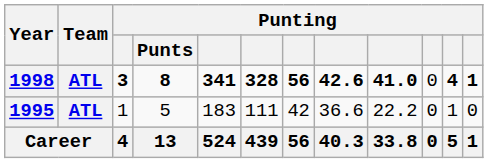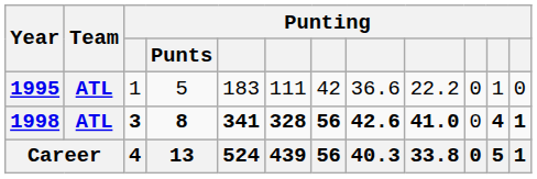 <table class=wikitable style="text-align:center;">
 <tr>
 <th rowspan="2">Year</th>
 <th rowspan="2">Team</th>
 <th colspan="10">Punting</th>
 </tr>
 <tr>
 <th></th>
 <th>Punts</th>
 <th></th>
 <th></th>
 <th></th>
 <th></th>
 <th></th>
 <th></th>
 <th></th>
 <th></th>
 </tr>
 <tr>
+<th><a href='#'>1995</a></th>
+<th><a href='#'>ATL</a></th>
+<td>1</td>
+<td>5</td>
+<td>183</td>
+<td>111</td>
+<td>42</td>
+<td>36.6</td>
+<td>22.2</td>
+<td>0</td>
+<td>1</td>
+<td>0</td>
+</tr>
+<tr>
 <th><a href='#'>1998</a></th>
 <th><a href='#'>ATL</a></th>
 <td><strong>3</strong></td>
 <td><strong>8</strong></td>
 <td><strong>341</strong></td>
 <td><strong>328</strong></td>
 <td><strong>56</strong></td>
 <td><strong>42.6</strong></td>
 <td><strong>41.0</strong></td>
 <td>0</td>
 <td><strong>4</strong></td>
 <td><strong>1</strong></td>
-</tr>
-<tr>
-<th><a href='#'>1995</a></th>
-<th><a href='#'>ATL</a></th>
-<td>1</td>
-<td>5</td>
-<td>183</td>
-<td>111</td>
-<td>42</td>
-<td>36.6</td>
-<td>22.2</td>
-<td>0</td>
-<td>1</td>
-<td>0</td>
 </tr>
 <tr>
 <th colspan="2">Career</th>
 <th>4</th>
 <th>13</th>
 <th>524</th>
 <th>439</th>
 <th>56</th>
 <th>40.3</th>
 <th>33.8</th>
 <th>0</th>
 <th>5</th>
 <th>1</th>
 </tr>
 </table>
